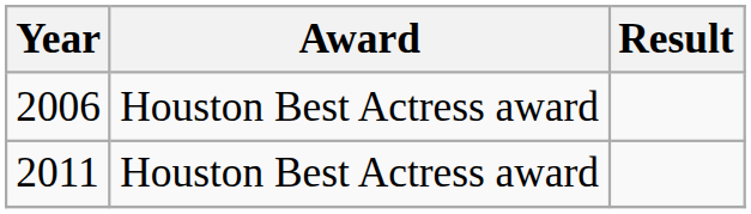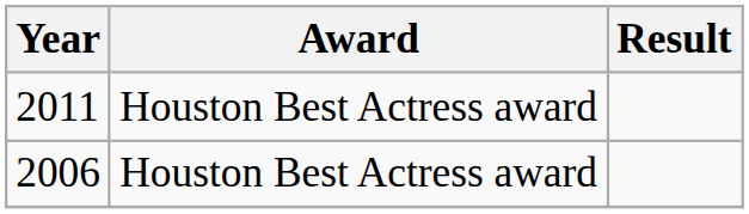 <table class="wikitable">
 <tr>
 <th>Year</th>
 <th>Award</th>
 <th>Result</th>
 </tr>
 <tr>
-<td>2006</td>
+<td>2011</td>
 <td>Houston Best Actress award</td>
 <td></td>
 </tr>
 <tr>
-<td>2011</td>
+<td>2006</td>
 <td>Houston Best Actress award</td>
 <td></td>
 </tr>
 <tr>
 </tr>
 </table>
